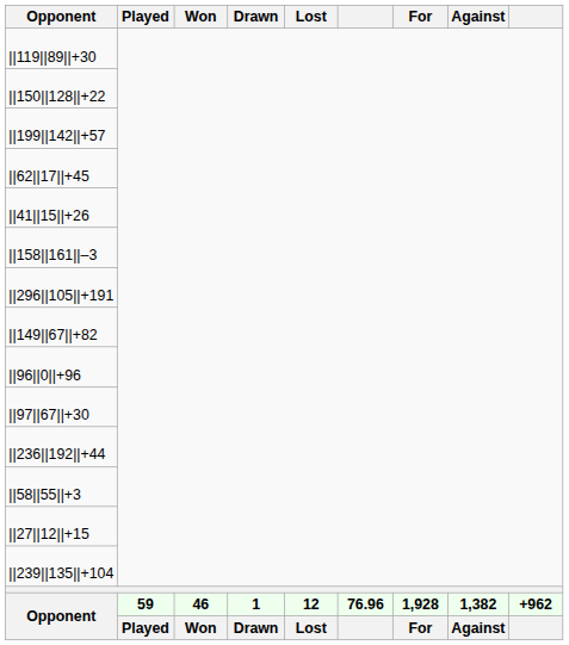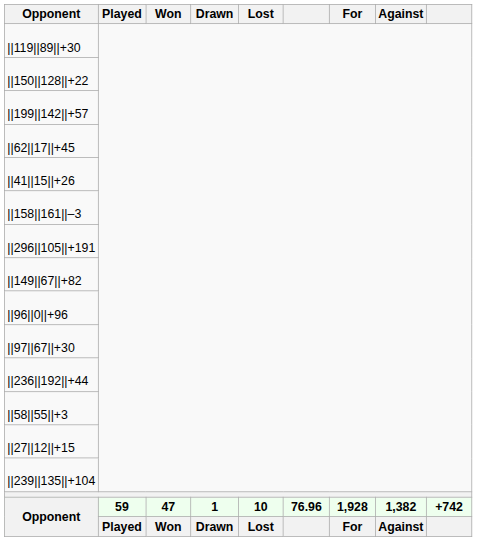 <table class="wikitable">
 <tr>
 <th>Opponent</th>
 <th width=55px>Played</th>
 <th width=55px>Won</th>
 <th width=55px>Drawn</th>
 <th width=55px>Lost</th>
 <th width=55px></th>
 <th width=55px>For</th>
 <th width=55px>Against</th>
 <th width=55px></th>
 </tr>
 <tr align=center>
 <td align=left><br>||119||89||+30</td>
 </tr>
 <tr align=center>
 <td align=left><br>||150||128||+22</td>
 </tr>
 <tr align=center>
 <td align=left><br>||199||142||+57</td>
 </tr>
 <tr align=center>
 <td align=left><br>||62||17||+45</td>
 </tr>
 <tr align=center>
 <td align=left><br>||41||15||+26</td>
 </tr>
 <tr align=center>
 <td align=left><br>||158||161||–3</td>
 </tr>
 <tr align=center>
 <td align=left><br>||296||105||+191</td>
 </tr>
 <tr align=center>
 <td align=left><br>||149||67||+82</td>
 </tr>
 <tr align=center>
 <td align=left><br>||96||0||+96</td>
 </tr>
 <tr align=center>
 <td align=left><br>||97||67||+30</td>
 </tr>
 <tr align=center>
 <td align=left><br>||236||192||+44</td>
 </tr>
 <tr align=center>
 <td align=left><br>||58||55||+3</td>
 </tr>
 <tr align=center>
 <td align=left><br>||27||12||+15</td>
 </tr>
 <tr align=center>
 <td align=left><br>||239||135||+104</td>
 </tr>
 <tr>
 <th colspan=9></th>
 </tr>
 <tr align=center bgcolor=#EEFFEE>
 <th rowspan=2>Opponent</th>
 <td><strong>59</strong></td>
-<td><strong>46</strong></td>
+<td><strong>47</strong></td>
 <td><strong>1</strong></td>
-<td><strong>12</strong></td>
+<td><strong>10</strong></td>
 <td><strong>76.96</strong></td>
 <td><strong>1,928</strong></td>
 <td><strong>1,382</strong></td>
-<td><strong>+962</strong></td>
+<td><strong>+742</strong></td>
 </tr>
 <tr align=center>
 <th width=55px>Played</th>
 <th width=55px>Won</th>
 <th width=55px>Drawn</th>
 <th width=55px>Lost</th>
 <th width=55px></th>
 <th width=55px>For</th>
 <th width=55px>Against</th>
 <th width=55px></th>
 </tr>
 </table>
